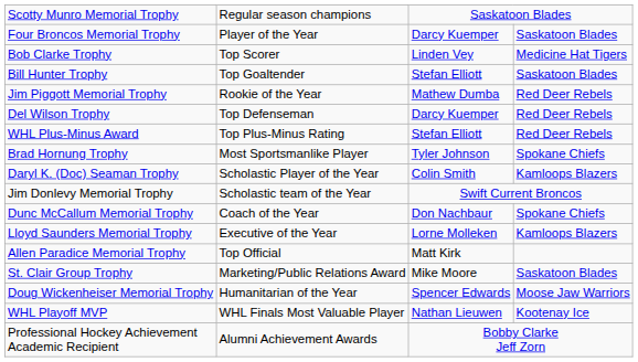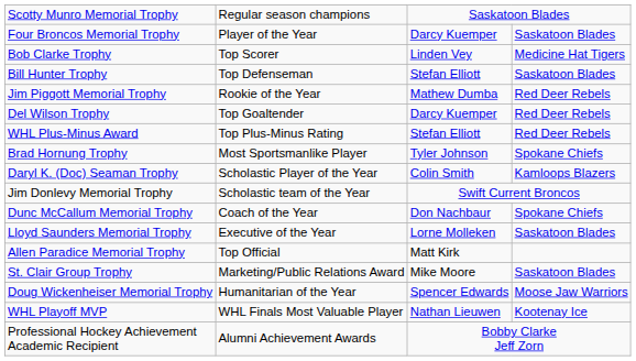 <table class="wikitable">
 <tr>
 <td><a href='#'>Scotty Munro Memorial Trophy</a></td>
 <td>Regular season champions</td>
 <td colspan="2" style="text-align:center;"><a href='#'>Saskatoon Blades</a></td>
 </tr>
 <tr>
 <td><a href='#'>Four Broncos Memorial Trophy</a></td>
 <td>Player of the Year</td>
 <td><a href='#'>Darcy Kuemper</a></td>
 <td><a href='#'>Saskatoon Blades</a></td>
 </tr>
 <tr>
 <td><a href='#'>Bob Clarke Trophy</a></td>
 <td>Top Scorer</td>
 <td><a href='#'>Linden Vey</a></td>
 <td><a href='#'>Medicine Hat Tigers</a></td>
 </tr>
 <tr>
 <td><a href='#'>Bill Hunter Trophy</a></td>
-<td>Top Goaltender</td>
+<td>Top Defenseman</td>
 <td><a href='#'>Stefan Elliott</a></td>
 <td><a href='#'>Saskatoon Blades</a></td>
 </tr>
 <tr>
 <td><a href='#'>Jim Piggott Memorial Trophy</a></td>
 <td>Rookie of the Year</td>
 <td><a href='#'>Mathew Dumba</a></td>
 <td><a href='#'>Red Deer Rebels</a></td>
 </tr>
 <tr>
 <td><a href='#'>Del Wilson Trophy</a></td>
-<td>Top Defenseman</td>
+<td>Top Goaltender</td>
 <td><a href='#'>Darcy Kuemper</a></td>
 <td><a href='#'>Red Deer Rebels</a></td>
 </tr>
 <tr>
 <td><a href='#'>WHL Plus-Minus Award</a></td>
 <td>Top Plus-Minus Rating</td>
 <td><a href='#'>Stefan Elliott</a></td>
 <td><a href='#'>Red Deer Rebels</a></td>
 </tr>
 <tr>
 <td><a href='#'>Brad Hornung Trophy</a></td>
 <td>Most Sportsmanlike Player</td>
 <td><a href='#'>Tyler Johnson</a></td>
 <td><a href='#'>Spokane Chiefs</a></td>
 </tr>
 <tr>
 <td><a href='#'>Daryl K. (Doc) Seaman Trophy</a></td>
 <td>Scholastic Player of the Year</td>
 <td><a href='#'>Colin Smith</a></td>
 <td><a href='#'>Kamloops Blazers</a></td>
 </tr>
 <tr>
 <td>Jim Donlevy Memorial Trophy</td>
 <td>Scholastic team of the Year</td>
 <td colspan="2" style="text-align:center;"><a href='#'>Swift Current Broncos</a></td>
 </tr>
 <tr>
 <td><a href='#'>Dunc McCallum Memorial Trophy</a></td>
 <td>Coach of the Year</td>
 <td><a href='#'>Don Nachbaur</a></td>
 <td><a href='#'>Spokane Chiefs</a></td>
 </tr>
 <tr>
 <td><a href='#'>Lloyd Saunders Memorial Trophy</a></td>
 <td>Executive of the Year</td>
 <td><a href='#'>Lorne Molleken</a></td>
-<td><a href='#'>Kamloops Blazers</a></td>
+<td><a href='#'>Saskatoon Blades</a></td>
 </tr>
 <tr>
 <td><a href='#'>Allen Paradice Memorial Trophy</a></td>
 <td>Top Official</td>
 <td>Matt Kirk</td>
 </tr>
 <tr>
 <td><a href='#'>St. Clair Group Trophy</a></td>
 <td>Marketing/Public Relations Award</td>
 <td>Mike Moore</td>
 <td><a href='#'>Saskatoon Blades</a></td>
 </tr>
 <tr>
 <td><a href='#'>Doug Wickenheiser Memorial Trophy</a></td>
 <td>Humanitarian of the Year</td>
 <td><a href='#'>Spencer Edwards</a></td>
 <td><a href='#'>Moose Jaw Warriors</a></td>
 </tr>
 <tr>
 <td><a href='#'>WHL Playoff MVP</a></td>
 <td>WHL Finals Most Valuable Player</td>
 <td><a href='#'>Nathan Lieuwen</a></td>
 <td><a href='#'>Kootenay Ice</a></td>
 </tr>
 <tr>
 <td>Professional Hockey Achievement<br>Academic Recipient</td>
 <td>Alumni Achievement Awards</td>
 <td colspan="2" style="text-align:center;"><a href='#'>Bobby Clarke</a><br><a href='#'>Jeff Zorn</a></td>
 </tr>
 </table>
